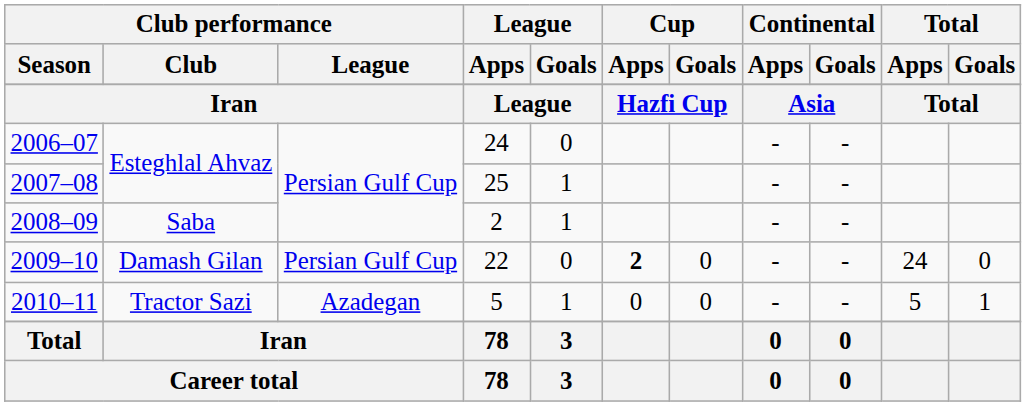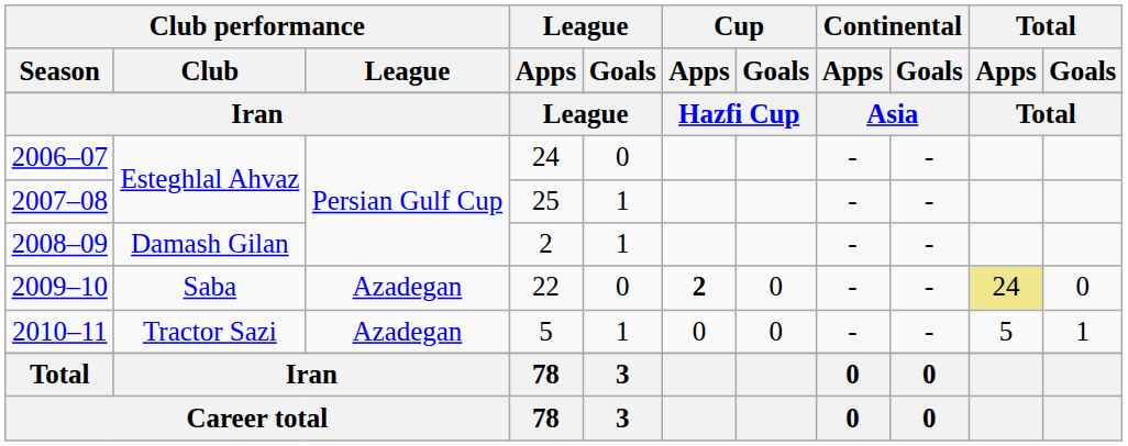 <table class="wikitable" style="text-align:center">
 <tr>
 <th colspan=3>Club performance</th>
 <th colspan=2>League</th>
 <th colspan=2>Cup</th>
 <th colspan=2>Continental</th>
 <th colspan=2>Total</th>
 </tr>
 <tr>
 <th>Season</th>
 <th>Club</th>
 <th>League</th>
 <th>Apps</th>
 <th>Goals</th>
 <th>Apps</th>
 <th>Goals</th>
 <th>Apps</th>
 <th>Goals</th>
 <th>Apps</th>
 <th>Goals</th>
 </tr>
 <tr>
 </tr>
 <tr>
 <th colspan=3>Iran</th>
 <th colspan=2>League</th>
 <th colspan=2><a href='#'>Hazfi Cup</a></th>
 <th colspan=2><a href='#'>Asia</a></th>
 <th colspan=2>Total</th>
 </tr>
 <tr>
 <td><a href='#'>2006–07</a></td>
 <td rowspan="2"><a href='#'>Esteghlal Ahvaz</a></td>
 <td rowspan="3"><a href='#'>Persian Gulf Cup</a></td>
 <td>24</td>
 <td>0</td>
 <td></td>
 <td></td>
 <td>-</td>
 <td>-</td>
 <td></td>
 <td></td>
 </tr>
 <tr>
 <td><a href='#'>2007–08</a></td>
 <td>25</td>
 <td>1</td>
 <td></td>
 <td></td>
 <td>-</td>
 <td>-</td>
 <td></td>
 <td></td>
 </tr>
 <tr>
 <td><a href='#'>2008–09</a></td>
-<td rowspan="1"><a href='#'>Saba</a></td>
+<td rowspan="1"><a href='#'>Damash Gilan</a></td>
 <td>2</td>
 <td>1</td>
 <td></td>
 <td></td>
 <td>-</td>
 <td>-</td>
 <td></td>
 <td></td>
 </tr>
 <tr>
 <td><a href='#'>2009–10</a></td>
-<td rowspan="1"><a href='#'>Damash Gilan</a></td>
-<td rowspan="1"><a href='#'>Persian Gulf Cup</a></td>
+<td rowspan="1"><a href='#'>Saba</a></td>
+<td rowspan="1"><a href='#'>Azadegan</a></td>
 <td>22</td>
 <td>0</td>
 <td><strong>2</strong></td>
 <td>0</td>
 <td>-</td>
 <td>-</td>
-<td>24</td>
+<td style="background: khaki;">24</td>
 <td>0</td>
 </tr>
 <tr>
 <td><a href='#'>2010–11</a></td>
 <td rowspan="1"><a href='#'>Tractor Sazi</a></td>
 <td rowspan="1"><a href='#'>Azadegan</a></td>
 <td>5</td>
 <td>1</td>
 <td>0</td>
 <td>0</td>
 <td>-</td>
 <td>-</td>
 <td>5</td>
 <td>1</td>
 </tr>
 <tr>
 </tr>
 <tr>
 <th rowspan=1>Total</th>
 <th colspan=2>Iran</th>
 <th>78</th>
 <th>3</th>
 <th></th>
 <th></th>
 <th>0</th>
 <th>0</th>
 <th></th>
 <th></th>
 </tr>
 <tr>
 <th colspan=3>Career total</th>
 <th>78</th>
 <th>3</th>
 <th></th>
 <th></th>
 <th>0</th>
 <th>0</th>
 <th></th>
 <th></th>
 </tr>
 </table>
